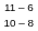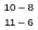 <table style="text-align:center">
 <tr>
 <th width=200></th>
 <th width=100></th>
 <th width=200></th>
 </tr>
 <tr>
 <td align=right><strong></strong></td>
-<td>11 – 6</td>
+<td>10 – 8</td>
 <td align=left></td>
 </tr>
 <tr>
 <td align=right><strong></strong></td>
-<td>10 – 8</td>
+<td>11 – 6</td>
 <td align=left></td>
 </tr>
 </table>
